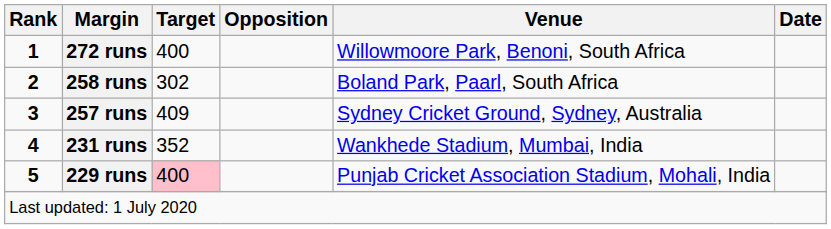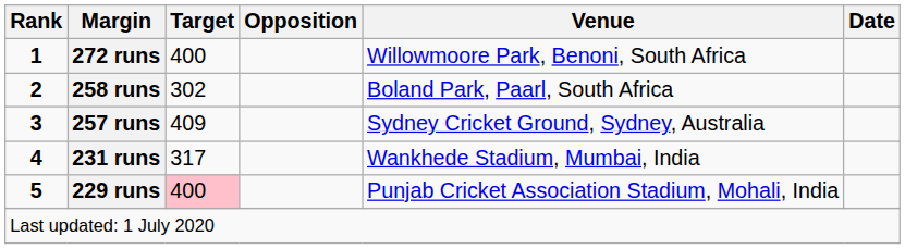 <table class="wikitable plainrowheaders sortable">
 <tr>
 <th scope=col>Rank</th>
 <th scope=col>Margin</th>
 <th scope=col>Target</th>
 <th scope=col>Opposition</th>
 <th scope=col>Venue</th>
 <th scope=col>Date</th>
 </tr>
 <tr>
 <td align=center><strong>1</strong></td>
 <th scope=row style=text-align:center;>272 runs</th>
 <td>400</td>
 <td></td>
 <td><a href='#'>Willowmoore Park</a>, <a href='#'>Benoni</a>, South Africa</td>
 <td></td>
 </tr>
 <tr>
 <td align=center><strong>2</strong></td>
 <th scope=row style=text-align:center;>258 runs</th>
 <td>302</td>
 <td></td>
 <td><a href='#'>Boland Park</a>, <a href='#'>Paarl</a>, South Africa</td>
 <td></td>
 </tr>
 <tr>
 <td align=center><strong>3</strong></td>
 <th scope=row style=text-align:center;>257 runs</th>
 <td>409</td>
 <td></td>
 <td><a href='#'>Sydney Cricket Ground</a>, <a href='#'>Sydney</a>, Australia</td>
 <td> </td>
 </tr>
 <tr>
 <td align=center><strong>4</strong></td>
 <th scope=row style=text-align:center;>231 runs</th>
-<td>352</td>
+<td>317</td>
 <td></td>
 <td><a href='#'>Wankhede Stadium</a>, <a href='#'>Mumbai</a>, India</td>
 <td> </td>
 </tr>
 <tr>
 <td align=center><strong>5</strong></td>
 <th scope=row style=text-align:center;>229 runs</th>
 <td style="background: pink;">400</td>
 <td></td>
 <td><a href='#'>Punjab Cricket Association Stadium</a>, <a href='#'>Mohali</a>, India</td>
 <td> </td>
 </tr>
 <tr>
 </tr>
 <tr class=sortbottom>
 <td colspan=6><small>Last updated: 1 July 2020</small></td>
 </tr>
 </table>
